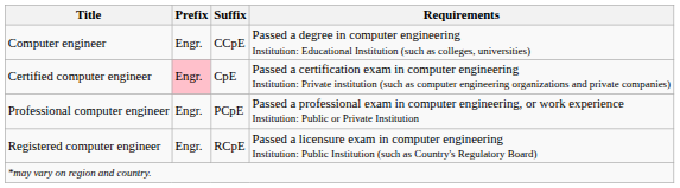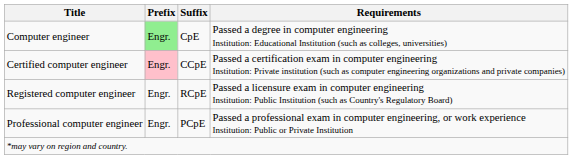 <table class="wikitable">
 <tr>
 <th>Title</th>
 <th>Prefix</th>
 <th>Suffix</th>
 <th>Requirements</th>
 </tr>
 <tr>
 <td>Computer engineer</td>
-<td>Engr.</td>
-<td>CCpE</td>
+<td style="background: lightgreen;">Engr.</td>
+<td>CpE</td>
 <td>Passed a degree in computer engineering<br><small>Institution: Educational Institution (such as colleges, universities)</small></td>
 </tr>
 <tr>
 <td>Certified computer engineer</td>
 <td style="background: pink;">Engr.</td>
-<td>CpE</td>
+<td>CCpE</td>
 <td>Passed a certification exam in computer engineering<br><small>Institution: Private institution (such as computer engineering organizations and private companies)</small></td>
+</tr>
+<tr>
+<td>Registered computer engineer</td>
+<td>Engr.</td>
+<td>RCpE</td>
+<td>Passed a licensure exam in computer engineering<br><small>Institution: Public Institution (such as Country's Regulatory Board)</small></td>
 </tr>
 <tr>
 <td>Professional computer engineer</td>
 <td>Engr.</td>
 <td>PCpE</td>
 <td>Passed a professional exam in computer engineering, or work experience<br><small>Institution: Public or Private Institution</small></td>
 </tr>
 <tr>
-<td>Registered computer engineer</td>
-<td>Engr.</td>
-<td>RCpE</td>
-<td>Passed a licensure exam in computer engineering<br><small>Institution: Public Institution (such as Country's Regulatory Board)</small></td>
-</tr>
-<tr>
 <td colspan="4"><small><em>*may vary on region and country.</em></small></td>
 </tr>
 </table>
